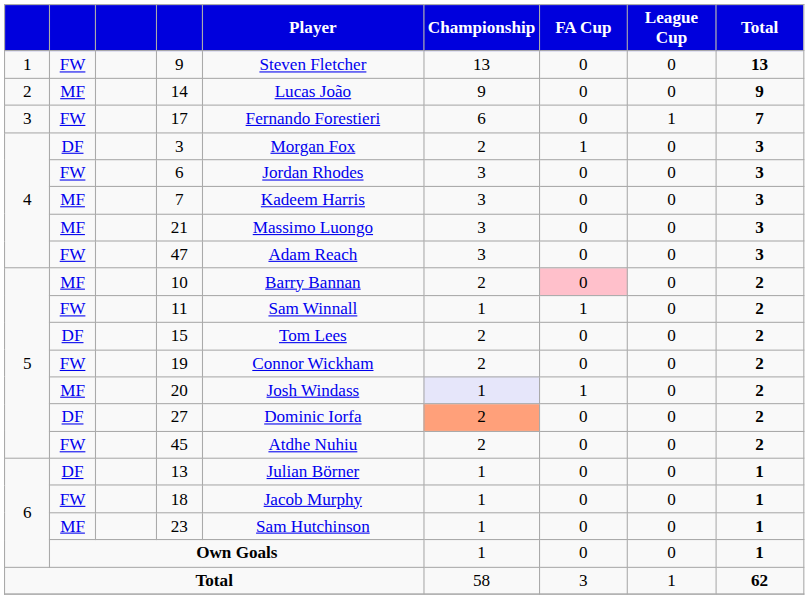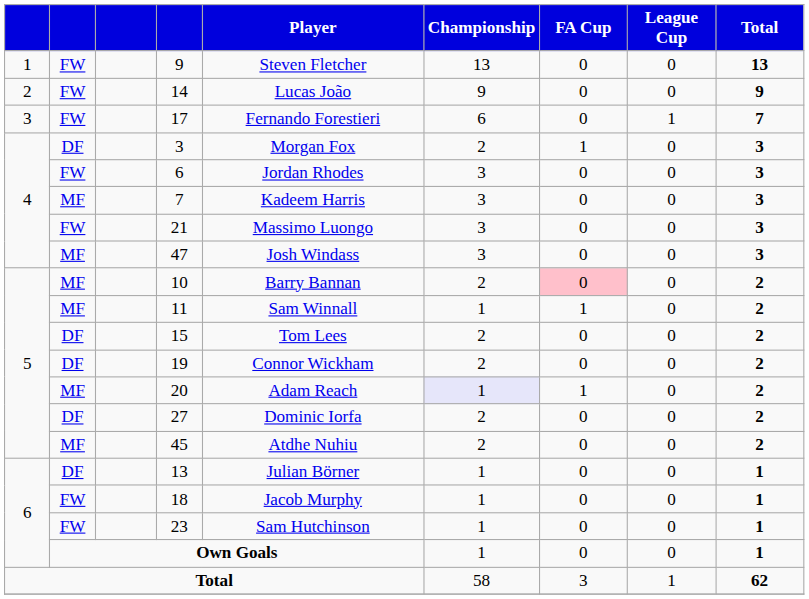 <table class="wikitable" style="text-align:center;">
 <tr>
 <th style="background:#00d; color:white; width:35px;"></th>
 <th style="background:#00d; color:white; width:35px;"></th>
 <th style="background:#00d; color:#fff; width:50px;"></th>
 <th style="background:#00d; color:white; width:35px;"></th>
 <th style="background:#00d; color:white; width:200px;">Player</th>
 <th style="background:#00d; color:white; width:75px;">Championship</th>
 <th style="background:#00d; color:white; width:75px;">FA Cup</th>
 <th style="background:#00d; color:white; width:75px;">League Cup</th>
 <th style="background:#00d; color:white; width:75px;"><strong>Total</strong></th>
 </tr>
 <tr>
 <td rowspan=1 align="center">1</td>
 <td align="center"><a href='#'>FW</a></td>
 <td align="center"></td>
 <td align="center">9</td>
 <td align="center"><a href='#'>Steven Fletcher</a></td>
 <td align="center">13</td>
 <td align="center">0</td>
 <td align="center">0</td>
 <td align="center"><strong>13</strong></td>
 </tr>
 <tr>
 <td rowspan=1 align="center">2</td>
-<td align="center"><a href='#'>MF</a></td>
+<td align="center"><a href='#'>FW</a></td>
 <td align="center"></td>
 <td align="center">14</td>
 <td align="center"><a href='#'>Lucas João</a></td>
 <td align="center">9</td>
 <td align="center">0</td>
 <td align="center">0</td>
 <td align="center"><strong>9</strong></td>
 </tr>
 <tr>
 <td rowspan=1 align="center">3</td>
 <td align="center"><a href='#'>FW</a></td>
 <td align="center"></td>
 <td align="center">17</td>
 <td align="center"><a href='#'>Fernando Forestieri</a></td>
 <td align="center">6</td>
 <td align="center">0</td>
 <td align="center">1</td>
 <td align="center"><strong>7</strong></td>
 </tr>
 <tr>
 <td rowspan=5 align="center">4</td>
 <td align="center"><a href='#'>DF</a></td>
 <td align="center"></td>
 <td align="center">3</td>
 <td align="center"><a href='#'>Morgan Fox</a></td>
 <td align="center">2</td>
 <td align="center">1</td>
 <td align="center">0</td>
 <td align="center"><strong>3</strong></td>
 </tr>
 <tr>
 <td align="center"><a href='#'>FW</a></td>
 <td align="center"></td>
 <td align="center">6</td>
 <td align="center"><a href='#'>Jordan Rhodes</a></td>
 <td align="center">3</td>
 <td align="center">0</td>
 <td align="center">0</td>
 <td align="center"><strong>3</strong></td>
 </tr>
 <tr>
 <td align="center"><a href='#'>MF</a></td>
 <td align="center"></td>
 <td align="center">7</td>
 <td align="center"><a href='#'>Kadeem Harris</a></td>
 <td align="center">3</td>
 <td align="center">0</td>
 <td align="center">0</td>
 <td align="center"><strong>3</strong></td>
 </tr>
 <tr>
-<td align="center"><a href='#'>MF</a></td>
+<td align="center"><a href='#'>FW</a></td>
 <td align="center"></td>
 <td align="center">21</td>
 <td align="center"><a href='#'>Massimo Luongo</a></td>
 <td align="center">3</td>
 <td align="center">0</td>
 <td align="center">0</td>
 <td align="center"><strong>3</strong></td>
 </tr>
 <tr>
-<td align="center"><a href='#'>FW</a></td>
+<td align="center"><a href='#'>MF</a></td>
 <td align="center"></td>
 <td align="center">47</td>
-<td align="center"><a href='#'>Adam Reach</a></td>
+<td align="center"><a href='#'>Josh Windass</a></td>
 <td align="center">3</td>
 <td align="center">0</td>
 <td align="center">0</td>
 <td align="center"><strong>3</strong></td>
 </tr>
 <tr>
 <td rowspan=7 align="center">5</td>
 <td align="center"><a href='#'>MF</a></td>
 <td align="center"></td>
 <td align="center">10</td>
 <td align="center"><a href='#'>Barry Bannan</a></td>
 <td align="center">2</td>
 <td align="center" style="background: pink;">0</td>
 <td align="center">0</td>
 <td align="center"><strong>2</strong></td>
 </tr>
 <tr>
-<td align="center"><a href='#'>FW</a></td>
+<td align="center"><a href='#'>MF</a></td>
 <td align="center"></td>
 <td align="center">11</td>
 <td align="center"><a href='#'>Sam Winnall</a></td>
 <td align="center">1</td>
 <td align="center">1</td>
 <td align="center">0</td>
 <td align="center"><strong>2</strong></td>
 </tr>
 <tr>
 <td align="center"><a href='#'>DF</a></td>
 <td align="center"></td>
 <td align="center">15</td>
 <td align="center"><a href='#'>Tom Lees</a></td>
 <td align="center">2</td>
 <td align="center">0</td>
 <td align="center">0</td>
 <td align="center"><strong>2</strong></td>
 </tr>
 <tr>
-<td align="center"><a href='#'>FW</a></td>
+<td align="center"><a href='#'>DF</a></td>
 <td align="center"></td>
 <td align="center">19</td>
 <td align="center"><a href='#'>Connor Wickham</a></td>
 <td align="center">2</td>
 <td align="center">0</td>
 <td align="center">0</td>
 <td align="center"><strong>2</strong></td>
 </tr>
 <tr>
 <td align="center"><a href='#'>MF</a></td>
 <td align="center"></td>
 <td align="center">20</td>
-<td align="center"><a href='#'>Josh Windass</a></td>
+<td align="center"><a href='#'>Adam Reach</a></td>
 <td align="center" style="background: lavender;">1</td>
 <td align="center">1</td>
 <td align="center">0</td>
 <td align="center"><strong>2</strong></td>
 </tr>
 <tr>
 <td align="center"><a href='#'>DF</a></td>
 <td align="center"></td>
 <td align="center">27</td>
 <td align="center"><a href='#'>Dominic Iorfa</a></td>
-<td align="center" style="background: lightsalmon;">2</td>
+<td align="center">2</td>
 <td align="center">0</td>
 <td align="center">0</td>
 <td align="center"><strong>2</strong></td>
 </tr>
 <tr>
-<td align="center"><a href='#'>FW</a></td>
+<td align="center"><a href='#'>MF</a></td>
 <td align="center"></td>
 <td align="center">45</td>
 <td align="center"><a href='#'>Atdhe Nuhiu</a></td>
 <td align="center">2</td>
 <td align="center">0</td>
 <td align="center">0</td>
 <td align="center"><strong>2</strong></td>
 </tr>
 <tr>
 <td rowspan=4 align="center">6</td>
 <td align="center"><a href='#'>DF</a></td>
 <td align="center"></td>
 <td align="center">13</td>
 <td align="center"><a href='#'>Julian Börner</a></td>
 <td align="center">1</td>
 <td align="center">0</td>
 <td align="center">0</td>
 <td align="center"><strong>1</strong></td>
 </tr>
 <tr>
 <td align="center"><a href='#'>FW</a></td>
 <td align="center"></td>
 <td align="center">18</td>
 <td align="center"><a href='#'>Jacob Murphy</a></td>
 <td align="center">1</td>
 <td align="center">0</td>
 <td align="center">0</td>
 <td align="center"><strong>1</strong></td>
 </tr>
 <tr>
-<td align="center"><a href='#'>MF</a></td>
+<td align="center"><a href='#'>FW</a></td>
 <td align="center"></td>
 <td align="center">23</td>
 <td align="center"><a href='#'>Sam Hutchinson</a></td>
 <td align="center">1</td>
 <td align="center">0</td>
 <td align="center">0</td>
 <td align="center"><strong>1</strong></td>
 </tr>
 <tr>
 <td colspan="4"><strong>Own Goals</strong></td>
 <td>1</td>
 <td>0</td>
 <td>0</td>
 <td><strong>1</strong></td>
 </tr>
 <tr>
 <td colspan="5"><strong>Total</strong></td>
 <td>58</td>
 <td>3</td>
 <td>1</td>
 <td><strong>62</strong></td>
 </tr>
 <tr>
 </tr>
 </table>
